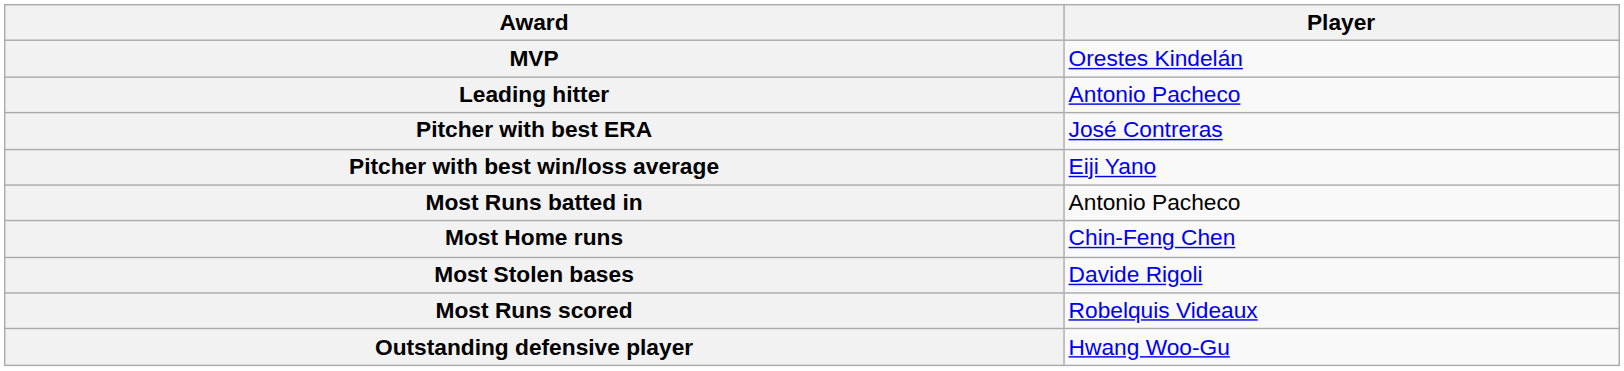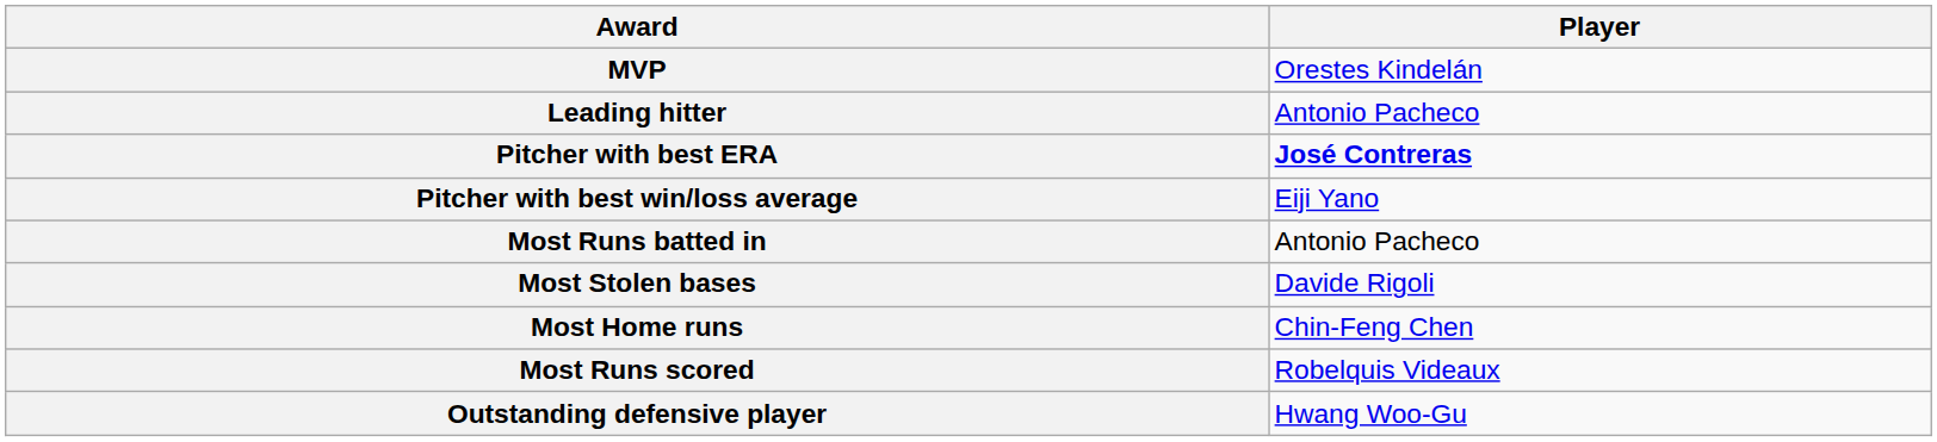 <table class="wikitable" style="border-collapse:collapse; width:90%">
 <tr>
 <th>Award</th>
 <th>Player</th>
 </tr>
 <tr>
 <th>MVP</th>
 <td> <a href='#'>Orestes Kindelán</a></td>
 </tr>
 <tr>
 <th>Leading hitter</th>
 <td> <a href='#'>Antonio Pacheco</a></td>
 </tr>
 <tr>
 <th>Pitcher with best ERA</th>
-<td> <a href='#'>José Contreras</a></td>
+<td><strong> <a href='#'>José Contreras</a></strong></td>
 </tr>
 <tr>
 <th>Pitcher with best win/loss average</th>
 <td> <a href='#'>Eiji Yano</a></td>
 </tr>
 <tr>
 <th>Most Runs batted in</th>
 <td> Antonio Pacheco</td>
 </tr>
 <tr>
+<th>Most Stolen bases</th>
+<td> <a href='#'>Davide Rigoli</a></td>
+</tr>
+<tr>
 <th>Most Home runs</th>
 <td> <a href='#'>Chin-Feng Chen</a></td>
-</tr>
-<tr>
-<th>Most Stolen bases</th>
-<td> <a href='#'>Davide Rigoli</a></td>
 </tr>
 <tr>
 <th>Most Runs scored</th>
 <td> <a href='#'>Robelquis Videaux</a></td>
 </tr>
 <tr>
 <th>Outstanding defensive player</th>
 <td> <a href='#'>Hwang Woo-Gu</a></td>
 </tr>
 </table>
